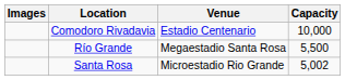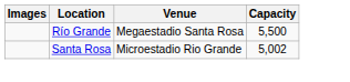 <table class="wikitable sortable">
 <tr>
 <th>Images</th>
 <th>Location</th>
 <th>Venue</th>
 <th>Capacity</th>
-</tr>
-<tr>
-<td></td>
-<td align="center"><a href='#'>Comodoro Rivadavia</a></td>
-<td><a href='#'>Estadio Centenario</a></td>
-<td align="center">10,000</td>
 </tr>
 <tr>
 <td></td>
 <td align="center"><a href='#'>Río Grande</a></td>
 <td>Megaestadio Santa Rosa</td>
 <td align="center">5,500</td>
 </tr>
 <tr>
 <td></td>
 <td align="center"><a href='#'>Santa Rosa</a></td>
 <td>Microestadio Rio Grande</td>
 <td align="center">5,002</td>
 </tr>
 </table>
